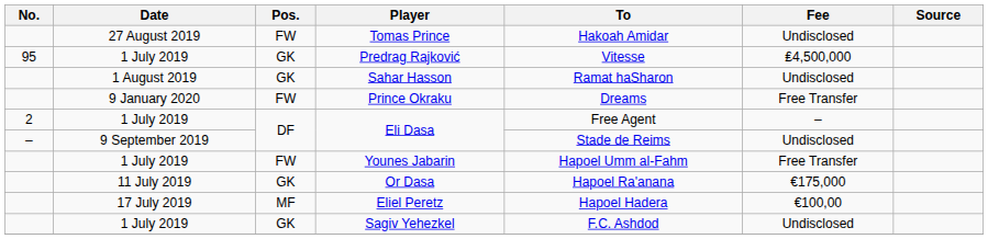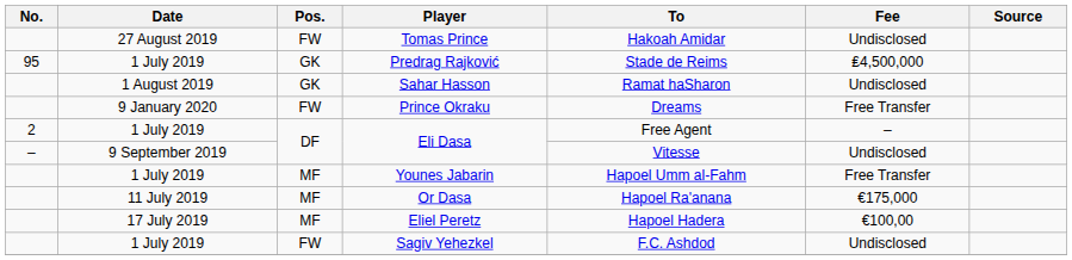 <table class="wikitable sortable" style="text-align:center;width:75%;">
 <tr>
 <th>No.</th>
 <th>Date</th>
 <th>Pos.</th>
 <th>Player</th>
 <th>To</th>
 <th data-sort-type="currency">Fee</th>
 <th>Source</th>
 </tr>
 <tr>
 <td></td>
 <td>27 August 2019</td>
 <td>FW</td>
 <td><a href='#'>Tomas Prince</a></td>
 <td><a href='#'>Hakoah Amidar</a></td>
 <td>Undisclosed</td>
 <td></td>
 </tr>
 <tr>
 <td>95</td>
 <td>1 July 2019</td>
 <td>GK</td>
 <td><a href='#'>Predrag Rajković</a></td>
-<td><a href='#'>Vitesse</a></td>
+<td><a href='#'>Stade de Reims</a></td>
 <td>₤4,500,000</td>
 <td></td>
 </tr>
 <tr>
 <td></td>
 <td>1 August 2019</td>
 <td>GK</td>
 <td><a href='#'>Sahar Hasson</a></td>
 <td><a href='#'>Ramat haSharon</a></td>
 <td>Undisclosed</td>
 <td></td>
 </tr>
 <tr>
 <td></td>
 <td>9 January 2020</td>
 <td>FW</td>
 <td><a href='#'>Prince Okraku</a></td>
 <td><a href='#'>Dreams</a></td>
 <td>Free Transfer</td>
 <td></td>
 </tr>
 <tr>
 <td>2</td>
 <td>1 July 2019</td>
 <td rowspan="2">DF</td>
 <td rowspan="2"><a href='#'>Eli Dasa</a></td>
 <td>Free Agent</td>
 <td>–</td>
 <td></td>
 </tr>
 <tr>
 <td>–</td>
 <td>9 September 2019</td>
-<td><a href='#'>Stade de Reims</a></td>
+<td><a href='#'>Vitesse</a></td>
 <td>Undisclosed</td>
 <td></td>
 </tr>
 <tr>
 <td></td>
 <td>1 July 2019</td>
-<td>FW</td>
+<td>MF</td>
 <td><a href='#'>Younes Jabarin</a></td>
 <td><a href='#'>Hapoel Umm al-Fahm</a></td>
 <td>Free Transfer</td>
 <td></td>
 </tr>
 <tr>
 <td></td>
 <td>11 July 2019</td>
-<td>GK</td>
+<td>MF</td>
 <td><a href='#'>Or Dasa</a></td>
 <td><a href='#'>Hapoel Ra'anana</a></td>
 <td>€175,000</td>
 <td></td>
 </tr>
 <tr>
 <td></td>
 <td>17 July 2019</td>
 <td>MF</td>
 <td><a href='#'>Eliel Peretz</a></td>
 <td><a href='#'>Hapoel Hadera</a></td>
 <td>€100,00</td>
 <td></td>
 </tr>
 <tr>
 <td></td>
 <td>1 July 2019</td>
-<td>GK</td>
+<td>FW</td>
 <td><a href='#'>Sagiv Yehezkel</a></td>
 <td><a href='#'>F.C. Ashdod</a></td>
 <td>Undisclosed</td>
 <td></td>
 </tr>
 <tr>
 </tr>
 </table>
